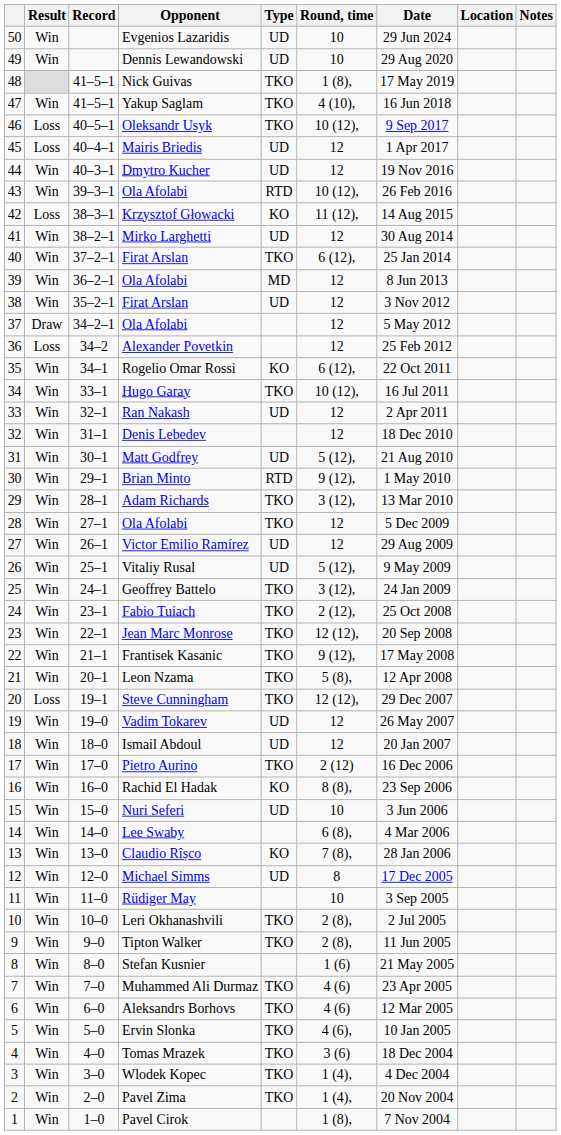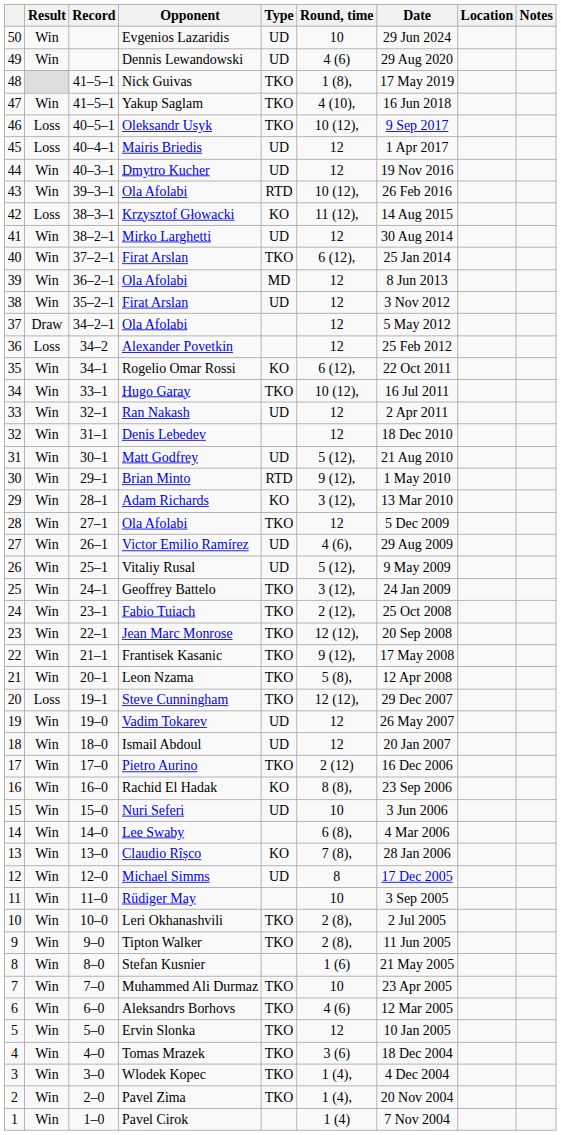 <table class="wikitable" style="text-align:center">
 <tr>
 <th></th>
 <th>Result</th>
 <th>Record</th>
 <th>Opponent</th>
 <th>Type</th>
 <th>Round, time</th>
 <th>Date</th>
 <th>Location</th>
 <th>Notes</th>
 </tr>
 <tr>
 <td>50</td>
 <td>Win</td>
 <td></td>
 <td style="text-align:left;">Evgenios Lazaridis</td>
 <td>UD</td>
 <td>10</td>
 <td>29 Jun 2024</td>
 <td style="text-align:left;"></td>
 <td></td>
 </tr>
 <tr>
 <td>49</td>
 <td>Win</td>
 <td></td>
 <td style="text-align:left;">Dennis Lewandowski</td>
 <td>UD</td>
-<td>10</td>
+<td>4 (6)</td>
 <td>29 Aug 2020</td>
 <td style="text-align:left;"></td>
 <td></td>
 </tr>
 <tr>
 <td>48</td>
 <td style="background:#DDD"></td>
 <td>41–5–1 </td>
 <td style="text-align:left;">Nick Guivas</td>
 <td>TKO</td>
 <td>1 (8), </td>
 <td>17 May 2019</td>
 <td style="text-align:left;"></td>
 <td style="text-align:left;"></td>
 </tr>
 <tr>
 <td>47</td>
 <td>Win</td>
 <td>41–5–1</td>
 <td style="text-align:left;">Yakup Saglam</td>
 <td>TKO</td>
 <td>4 (10), </td>
 <td>16 Jun 2018</td>
 <td style="text-align:left;"></td>
 <td></td>
 </tr>
 <tr>
 <td>46</td>
 <td>Loss</td>
 <td>40–5–1</td>
 <td style="text-align:left;"><a href='#'>Oleksandr Usyk</a></td>
 <td>TKO</td>
 <td>10 (12), </td>
 <td><a href='#'>9 Sep 2017</a></td>
 <td style="text-align:left;"></td>
 <td style="text-align:left;"></td>
 </tr>
 <tr>
 <td>45</td>
 <td>Loss</td>
 <td>40–4–1</td>
 <td style="text-align:left;"><a href='#'>Mairis Briedis</a></td>
 <td>UD</td>
 <td>12</td>
 <td>1 Apr 2017</td>
 <td style="text-align:left;"></td>
 <td style="text-align:left;"></td>
 </tr>
 <tr>
 <td>44</td>
 <td>Win</td>
 <td>40–3–1</td>
 <td style="text-align:left;"><a href='#'>Dmytro Kucher</a></td>
 <td>UD</td>
 <td>12</td>
 <td>19 Nov 2016</td>
 <td style="text-align:left;"></td>
 <td style="text-align:left;"></td>
 </tr>
 <tr>
 <td>43</td>
 <td>Win</td>
 <td>39–3–1</td>
 <td style="text-align:left;"><a href='#'>Ola Afolabi</a></td>
 <td>RTD</td>
 <td>10 (12), </td>
 <td>26 Feb 2016</td>
 <td style="text-align:left;"></td>
 <td style="text-align:left;"></td>
 </tr>
 <tr>
 <td>42</td>
 <td>Loss</td>
 <td>38–3–1</td>
 <td style="text-align:left;"><a href='#'>Krzysztof Głowacki</a></td>
 <td>KO</td>
 <td>11 (12), </td>
 <td>14 Aug 2015</td>
 <td style="text-align:left;"></td>
 <td style="text-align:left;"></td>
 </tr>
 <tr>
 <td>41</td>
 <td>Win</td>
 <td>38–2–1</td>
 <td style="text-align:left;"><a href='#'>Mirko Larghetti</a></td>
 <td>UD</td>
 <td>12</td>
 <td>30 Aug 2014</td>
 <td style="text-align:left;"></td>
 <td style="text-align:left;"></td>
 </tr>
 <tr>
 <td>40</td>
 <td>Win</td>
 <td>37–2–1</td>
 <td style="text-align:left;"><a href='#'>Firat Arslan</a></td>
 <td>TKO</td>
 <td>6 (12), </td>
 <td>25 Jan 2014</td>
 <td style="text-align:left;"></td>
 <td style="text-align:left;"></td>
 </tr>
 <tr>
 <td>39</td>
 <td>Win</td>
 <td>36–2–1</td>
 <td style="text-align:left;"><a href='#'>Ola Afolabi</a></td>
 <td>MD</td>
 <td>12</td>
 <td>8 Jun 2013</td>
 <td style="text-align:left;"></td>
 <td style="text-align:left;"></td>
 </tr>
 <tr>
 <td>38</td>
 <td>Win</td>
 <td>35–2–1</td>
 <td style="text-align:left;"><a href='#'>Firat Arslan</a></td>
 <td>UD</td>
 <td>12</td>
 <td>3 Nov 2012</td>
 <td style="text-align:left;"></td>
 <td style="text-align:left;"></td>
 </tr>
 <tr>
 <td>37</td>
 <td>Draw</td>
 <td>34–2–1</td>
 <td style="text-align:left;"><a href='#'>Ola Afolabi</a></td>
 <td></td>
 <td>12</td>
 <td>5 May 2012</td>
 <td style="text-align:left;"></td>
 <td style="text-align:left;"></td>
 </tr>
 <tr>
 <td>36</td>
 <td>Loss</td>
 <td>34–2</td>
 <td style="text-align:left;"><a href='#'>Alexander Povetkin</a></td>
 <td></td>
 <td>12</td>
 <td>25 Feb 2012</td>
 <td style="text-align:left;"></td>
 <td style="text-align:left;"></td>
 </tr>
 <tr>
 <td>35</td>
 <td>Win</td>
 <td>34–1</td>
 <td style="text-align:left;">Rogelio Omar Rossi</td>
 <td>KO</td>
 <td>6 (12), </td>
 <td>22 Oct 2011</td>
 <td style="text-align:left;"></td>
 <td style="text-align:left;"></td>
 </tr>
 <tr>
 <td>34</td>
 <td>Win</td>
 <td>33–1</td>
 <td style="text-align:left;"><a href='#'>Hugo Garay</a></td>
 <td>TKO</td>
 <td>10 (12), </td>
 <td>16 Jul 2011</td>
 <td style="text-align:left;"></td>
 <td style="text-align:left;"></td>
 </tr>
 <tr>
 <td>33</td>
 <td>Win</td>
 <td>32–1</td>
 <td style="text-align:left;"><a href='#'>Ran Nakash</a></td>
 <td>UD</td>
 <td>12</td>
 <td>2 Apr 2011</td>
 <td style="text-align:left;"></td>
 <td style="text-align:left;"></td>
 </tr>
 <tr>
 <td>32</td>
 <td>Win</td>
 <td>31–1</td>
 <td style="text-align:left;"><a href='#'>Denis Lebedev</a></td>
 <td></td>
 <td>12</td>
 <td>18 Dec 2010</td>
 <td style="text-align:left;"></td>
 <td style="text-align:left;"></td>
 </tr>
 <tr>
 <td>31</td>
 <td>Win</td>
 <td>30–1</td>
 <td style="text-align:left;"><a href='#'>Matt Godfrey</a></td>
 <td>UD</td>
 <td>5 (12), </td>
 <td>21 Aug 2010</td>
 <td style="text-align:left;"></td>
 <td style="text-align:left;"></td>
 </tr>
 <tr>
 <td>30</td>
 <td>Win</td>
 <td>29–1</td>
 <td style="text-align:left;"><a href='#'>Brian Minto</a></td>
 <td>RTD</td>
 <td>9 (12), </td>
 <td>1 May 2010</td>
 <td style="text-align:left;"></td>
 <td style="text-align:left;"></td>
 </tr>
 <tr>
 <td>29</td>
 <td>Win</td>
 <td>28–1</td>
 <td style="text-align:left;"><a href='#'>Adam Richards</a></td>
-<td>TKO</td>
+<td>KO</td>
 <td>3 (12), </td>
 <td>13 Mar 2010</td>
 <td style="text-align:left;"></td>
 <td style="text-align:left;"></td>
 </tr>
 <tr>
 <td>28</td>
 <td>Win</td>
 <td>27–1</td>
 <td style="text-align:left;"><a href='#'>Ola Afolabi</a></td>
 <td>TKO</td>
 <td>12</td>
 <td>5 Dec 2009</td>
 <td style="text-align:left;"></td>
 <td style="text-align:left;"></td>
 </tr>
 <tr>
 <td>27</td>
 <td>Win</td>
 <td>26–1</td>
 <td style="text-align:left;"><a href='#'>Victor Emilio Ramírez</a></td>
 <td>UD</td>
-<td>12</td>
+<td>4 (6), </td>
 <td>29 Aug 2009</td>
 <td style="text-align:left;"></td>
 <td style="text-align:left;"></td>
 </tr>
 <tr>
 <td>26</td>
 <td>Win</td>
 <td>25–1</td>
 <td style="text-align:left;">Vitaliy Rusal</td>
 <td>UD</td>
 <td>5 (12), </td>
 <td>9 May 2009</td>
 <td style="text-align:left;"></td>
 <td style="text-align:left;"></td>
 </tr>
 <tr>
 <td>25</td>
 <td>Win</td>
 <td>24–1</td>
 <td style="text-align:left;">Geoffrey Battelo</td>
 <td>TKO</td>
 <td>3 (12), </td>
 <td>24 Jan 2009</td>
 <td style="text-align:left;"></td>
 <td style="text-align:left;"></td>
 </tr>
 <tr>
 <td>24</td>
 <td>Win</td>
 <td>23–1</td>
 <td style="text-align:left;"><a href='#'>Fabio Tuiach</a></td>
 <td>TKO</td>
 <td>2 (12), </td>
 <td>25 Oct 2008</td>
 <td style="text-align:left;"></td>
 <td style="text-align:left;"></td>
 </tr>
 <tr>
 <td>23</td>
 <td>Win</td>
 <td>22–1</td>
 <td style="text-align:left;"><a href='#'>Jean Marc Monrose</a></td>
 <td>TKO</td>
 <td>12 (12), </td>
 <td>20 Sep 2008</td>
 <td style="text-align:left;"></td>
 <td style="text-align:left;"></td>
 </tr>
 <tr>
 <td>22</td>
 <td>Win</td>
 <td>21–1</td>
 <td style="text-align:left;">Frantisek Kasanic</td>
 <td>TKO</td>
 <td>9 (12), </td>
 <td>17 May 2008</td>
 <td style="text-align:left;"></td>
 <td style="text-align:left;"></td>
 </tr>
 <tr>
 <td>21</td>
 <td>Win</td>
 <td>20–1</td>
 <td style="text-align:left;">Leon Nzama</td>
 <td>TKO</td>
 <td>5 (8), </td>
 <td>12 Apr 2008</td>
 <td style="text-align:left;"></td>
 <td></td>
 </tr>
 <tr>
 <td>20</td>
 <td>Loss</td>
 <td>19–1</td>
 <td style="text-align:left;"><a href='#'>Steve Cunningham</a></td>
 <td>TKO</td>
 <td>12 (12), </td>
 <td>29 Dec 2007</td>
 <td style="text-align:left;"></td>
 <td style="text-align:left;"></td>
 </tr>
 <tr>
 <td>19</td>
 <td>Win</td>
 <td>19–0</td>
 <td style="text-align:left;"><a href='#'>Vadim Tokarev</a></td>
 <td>UD</td>
 <td>12</td>
 <td>26 May 2007</td>
 <td style="text-align:left;"></td>
 <td></td>
 </tr>
 <tr>
 <td>18</td>
 <td>Win</td>
 <td>18–0</td>
 <td style="text-align:left;">Ismail Abdoul</td>
 <td>UD</td>
 <td>12</td>
 <td>20 Jan 2007</td>
 <td style="text-align:left;"></td>
 <td style="text-align:left;"></td>
 </tr>
 <tr>
 <td>17</td>
 <td>Win</td>
 <td>17–0</td>
 <td style="text-align:left;"><a href='#'>Pietro Aurino</a></td>
 <td>TKO</td>
 <td>2 (12)</td>
 <td>16 Dec 2006</td>
 <td style="text-align:left;"></td>
 <td style="text-align:left;"></td>
 </tr>
 <tr>
 <td>16</td>
 <td>Win</td>
 <td>16–0</td>
 <td style="text-align:left;">Rachid El Hadak</td>
 <td>KO</td>
 <td>8 (8), </td>
 <td>23 Sep 2006</td>
 <td style="text-align:left;"></td>
 <td></td>
 </tr>
 <tr>
 <td>15</td>
 <td>Win</td>
 <td>15–0</td>
 <td style="text-align:left;"><a href='#'>Nuri Seferi</a></td>
 <td>UD</td>
 <td>10</td>
 <td>3 Jun 2006</td>
 <td style="text-align:left;"></td>
 <td></td>
 </tr>
 <tr>
 <td>14</td>
 <td>Win</td>
 <td>14–0</td>
 <td style="text-align:left;"><a href='#'>Lee Swaby</a></td>
 <td></td>
 <td>6 (8), </td>
 <td>4 Mar 2006</td>
 <td style="text-align:left;"></td>
 <td></td>
 </tr>
 <tr>
 <td>13</td>
 <td>Win</td>
 <td>13–0</td>
 <td style="text-align:left;"><a href='#'>Claudio Rîșco</a></td>
 <td>KO</td>
 <td>7 (8), </td>
 <td>28 Jan 2006</td>
 <td style="text-align:left;"></td>
 <td></td>
 </tr>
 <tr>
 <td>12</td>
 <td>Win</td>
 <td>12–0</td>
 <td style="text-align:left;"><a href='#'>Michael Simms</a></td>
 <td>UD</td>
 <td>8</td>
 <td><a href='#'>17 Dec 2005</a></td>
 <td style="text-align:left;"></td>
 <td></td>
 </tr>
 <tr>
 <td>11</td>
 <td>Win</td>
 <td>11–0</td>
 <td style="text-align:left;"><a href='#'>Rüdiger May</a></td>
 <td></td>
 <td>10</td>
 <td>3 Sep 2005</td>
 <td style="text-align:left;"></td>
 <td></td>
 </tr>
 <tr>
 <td>10</td>
 <td>Win</td>
 <td>10–0</td>
 <td style="text-align:left;">Leri Okhanashvili</td>
 <td>TKO</td>
 <td>2 (8), </td>
 <td>2 Jul 2005</td>
 <td style="text-align:left;"></td>
 <td></td>
 </tr>
 <tr>
 <td>9</td>
 <td>Win</td>
 <td>9–0</td>
 <td style="text-align:left;">Tipton Walker</td>
 <td>TKO</td>
 <td>2 (8), </td>
 <td>11 Jun 2005</td>
 <td style="text-align:left;"></td>
 <td></td>
 </tr>
 <tr>
 <td>8</td>
 <td>Win</td>
 <td>8–0</td>
 <td style="text-align:left;">Stefan Kusnier</td>
 <td></td>
 <td>1 (6)</td>
 <td>21 May 2005</td>
 <td style="text-align:left;"></td>
 <td></td>
 </tr>
 <tr>
 <td>7</td>
 <td>Win</td>
 <td>7–0</td>
 <td style="text-align:left;">Muhammed Ali Durmaz</td>
 <td>TKO</td>
-<td>4 (6)</td>
+<td>10</td>
 <td>23 Apr 2005</td>
 <td style="text-align:left;"></td>
 <td></td>
 </tr>
 <tr>
 <td>6</td>
 <td>Win</td>
 <td>6–0</td>
 <td style="text-align:left;">Aleksandrs Borhovs</td>
 <td>TKO</td>
 <td>4 (6)</td>
 <td>12 Mar 2005</td>
 <td style="text-align:left;"></td>
 <td></td>
 </tr>
 <tr>
 <td>5</td>
 <td>Win</td>
 <td>5–0</td>
 <td style="text-align:left;">Ervin Slonka</td>
 <td>TKO</td>
-<td>4 (6), </td>
+<td>12</td>
 <td>10 Jan 2005</td>
 <td style="text-align:left;"></td>
 <td></td>
 </tr>
 <tr>
 <td>4</td>
 <td>Win</td>
 <td>4–0</td>
 <td style="text-align:left;">Tomas Mrazek</td>
 <td>TKO</td>
 <td>3 (6)</td>
 <td>18 Dec 2004</td>
 <td style="text-align:left;"></td>
 <td></td>
 </tr>
 <tr>
 <td>3</td>
 <td>Win</td>
 <td>3–0</td>
 <td style="text-align:left;">Wlodek Kopec</td>
 <td>TKO</td>
 <td>1 (4), </td>
 <td>4 Dec 2004</td>
 <td style="text-align:left;"></td>
 <td></td>
 </tr>
 <tr>
 <td>2</td>
 <td>Win</td>
 <td>2–0</td>
 <td style="text-align:left;">Pavel Zima</td>
 <td>TKO</td>
 <td>1 (4), </td>
 <td>20 Nov 2004</td>
 <td style="text-align:left;"></td>
 <td></td>
 </tr>
 <tr>
 <td>1</td>
 <td>Win</td>
 <td>1–0</td>
 <td style="text-align:left;">Pavel Cirok</td>
 <td></td>
-<td>1 (8), </td>
+<td>1 (4)</td>
 <td>7 Nov 2004</td>
 <td style="text-align:left;"></td>
 <td></td>
 </tr>
 </table>
